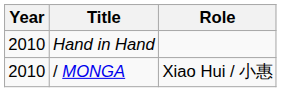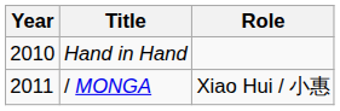 <table class="wikitable">
 <tr>
 <th>Year</th>
 <th>Title</th>
 <th>Role</th>
 </tr>
 <tr>
 <td>2010</td>
 <td><em>Hand in Hand</em></td>
 <td></td>
 </tr>
 <tr>
-<td>2010</td>
+<td>2011</td>
 <td> / <em><a href='#'>MONGA</a></em></td>
 <td>Xiao Hui / 小惠</td>
 </tr>
 </table>
